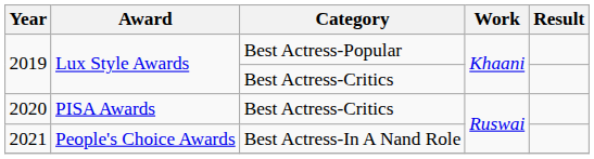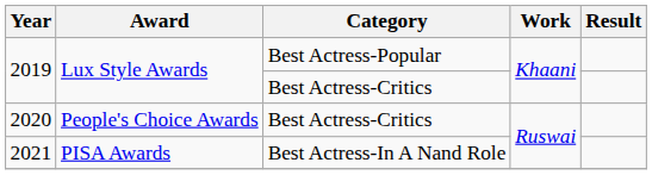 <table class= "wikitable">
 <tr>
 <th>Year</th>
 <th>Award</th>
 <th>Category</th>
 <th>Work</th>
 <th>Result</th>
 </tr>
 <tr>
 <td rowspan="2">2019</td>
 <td rowspan="2"><a href='#'>Lux Style Awards</a></td>
 <td>Best Actress-Popular</td>
 <td rowspan="2"><em><a href='#'>Khaani</a></em></td>
 <td></td>
 </tr>
 <tr>
 <td>Best Actress-Critics</td>
 <td></td>
 </tr>
 <tr>
 <td>2020</td>
-<td><a href='#'>PISA Awards</a></td>
+<td><a href='#'>People's Choice Awards</a></td>
 <td>Best Actress-Critics</td>
 <td rowspan="2"><em><a href='#'>Ruswai</a></em></td>
 <td></td>
 </tr>
 <tr>
 <td>2021</td>
-<td><a href='#'>People's Choice Awards</a></td>
+<td><a href='#'>PISA Awards</a></td>
 <td>Best Actress-In A Nand Role</td>
 <td></td>
 </tr>
 <tr>
 </tr>
 </table>
